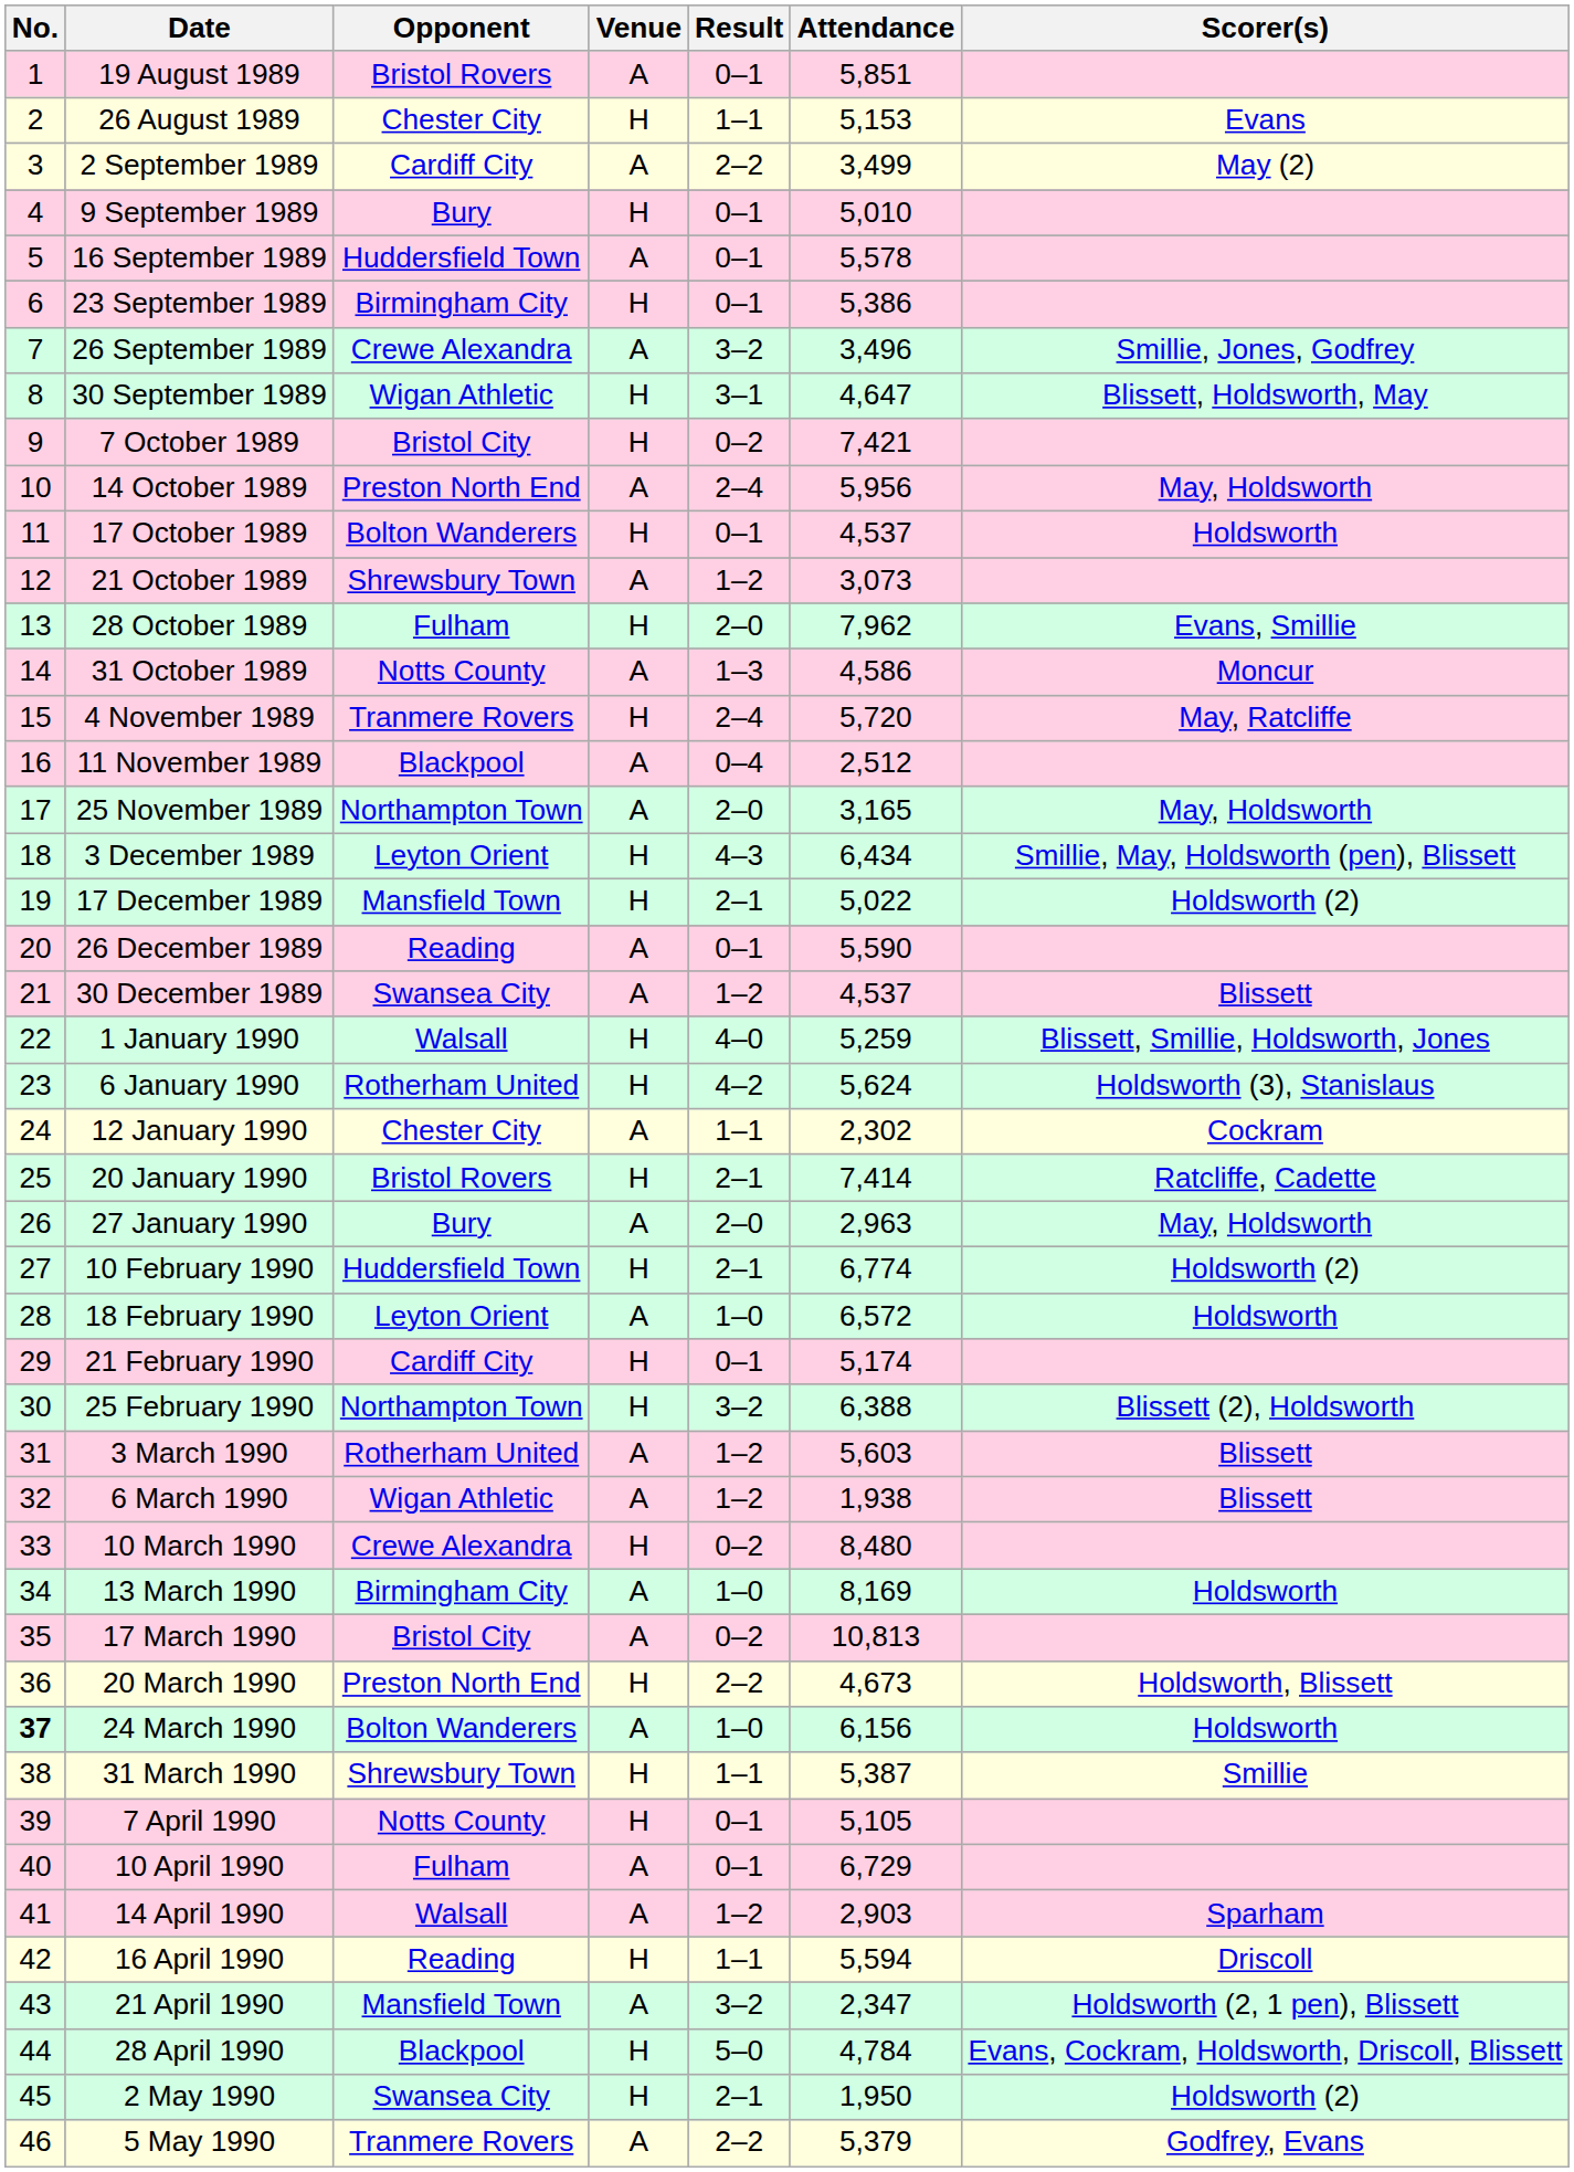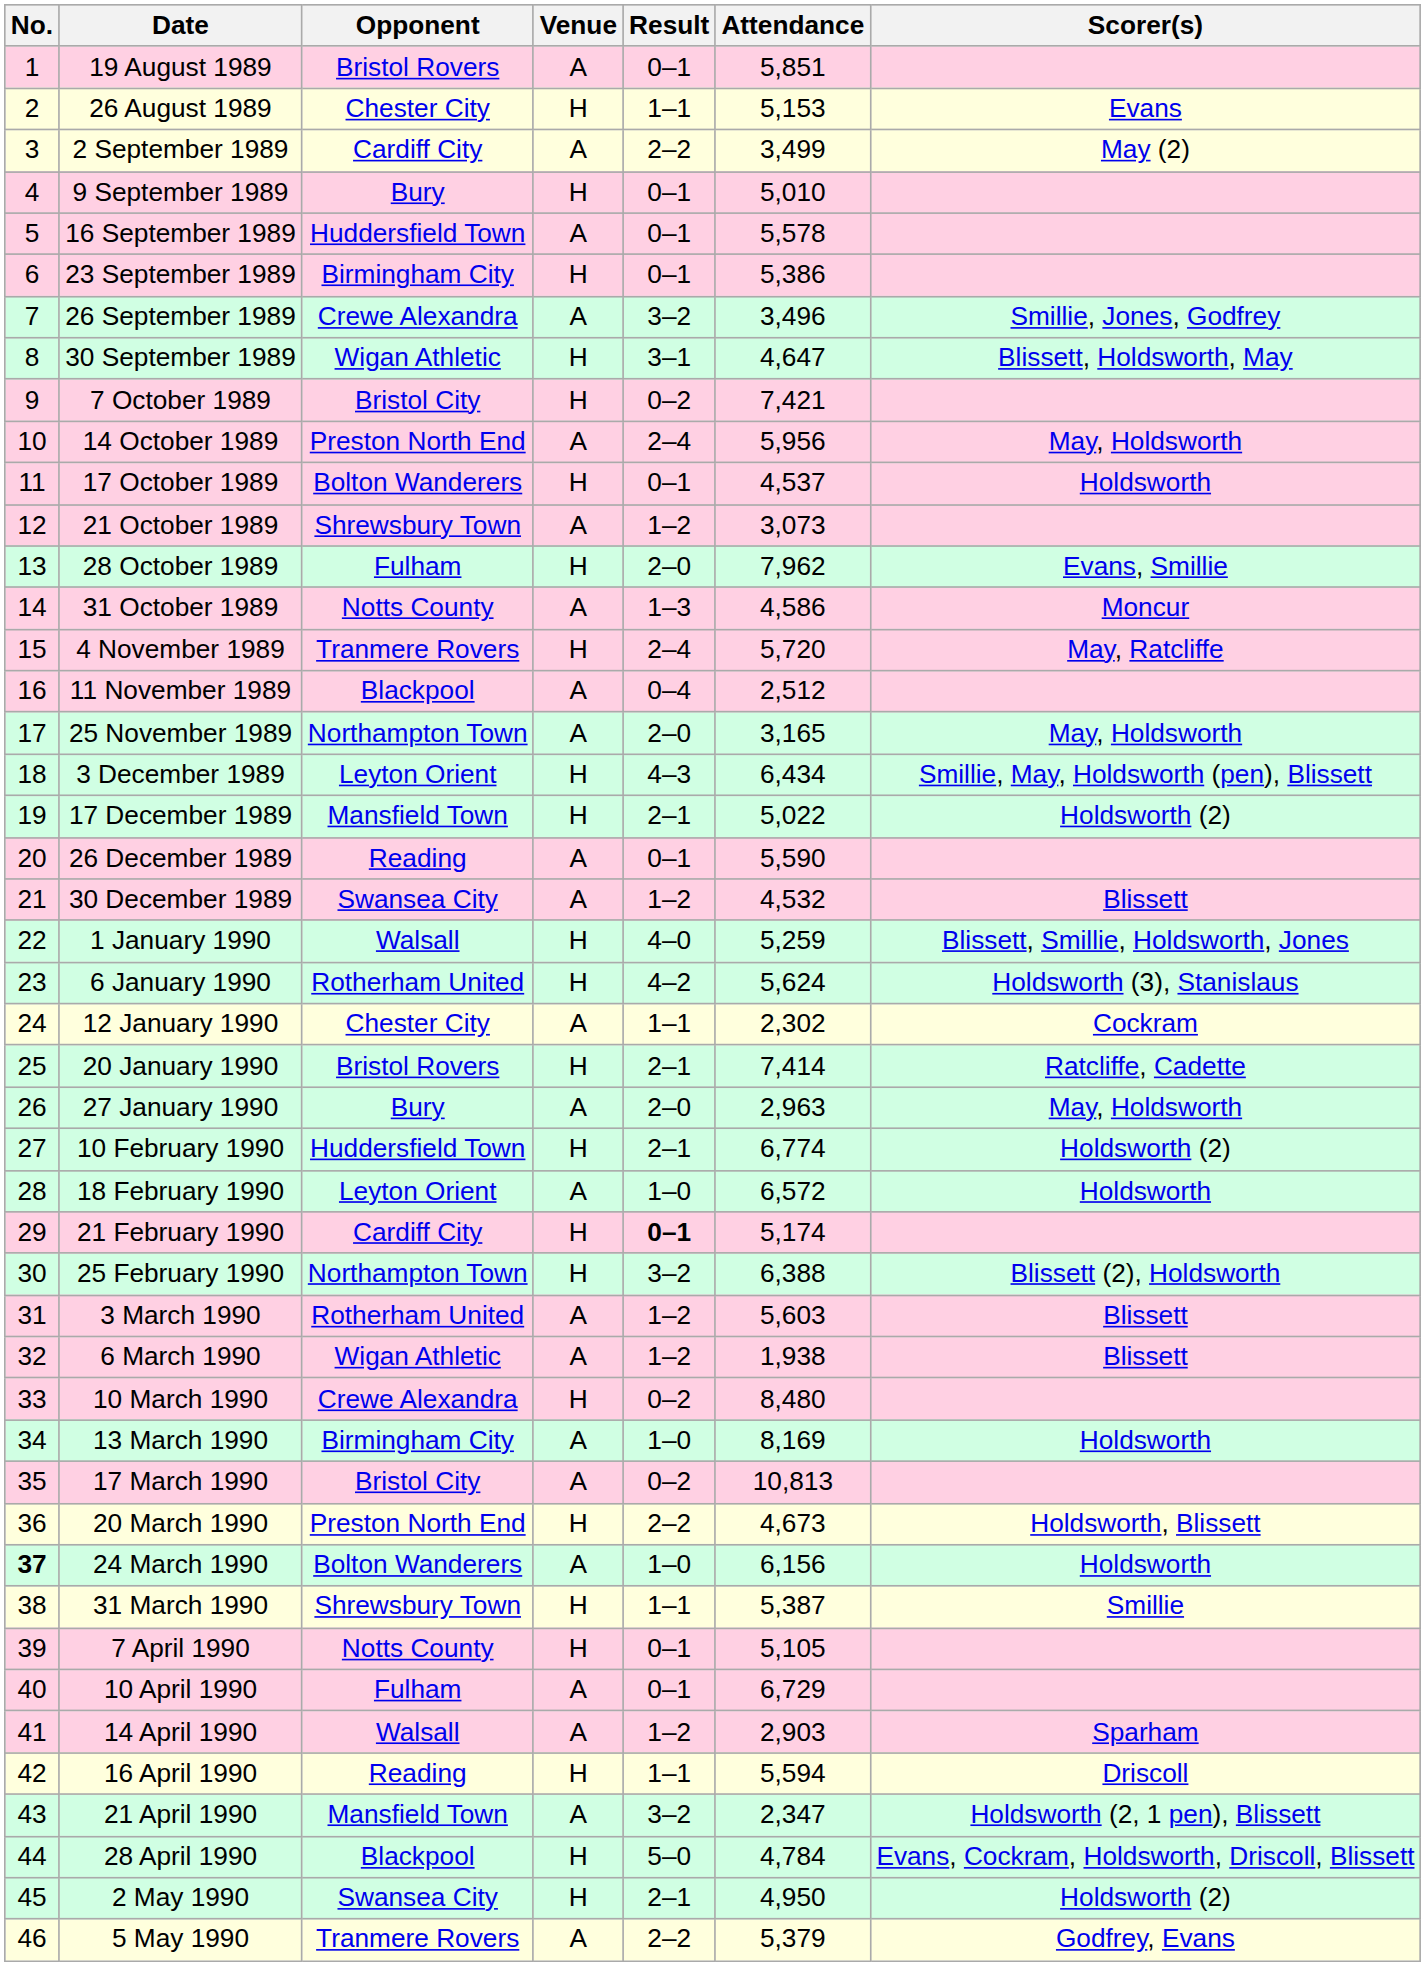 <table class="wikitable sortable" style="text-align:center;">
 <tr>
 <th>No.</th>
 <th>Date</th>
 <th>Opponent</th>
 <th>Venue</th>
 <th>Result</th>
 <th>Attendance</th>
 <th>Scorer(s)</th>
 </tr>
 <tr style="background:#ffd0e3;">
 <td>1</td>
 <td>19 August 1989</td>
 <td><a href='#'>Bristol Rovers</a></td>
 <td>A</td>
 <td>0–1</td>
 <td>5,851</td>
 <td></td>
 </tr>
 <tr style="background:#ffd;">
 <td>2</td>
 <td>26 August 1989</td>
 <td><a href='#'>Chester City</a></td>
 <td>H</td>
 <td>1–1</td>
 <td>5,153</td>
 <td><a href='#'>Evans</a></td>
 </tr>
 <tr style="background:#ffd;">
 <td>3</td>
 <td>2 September 1989</td>
 <td><a href='#'>Cardiff City</a></td>
 <td>A</td>
 <td>2–2</td>
 <td>3,499</td>
 <td><a href='#'>May</a> (2)</td>
 </tr>
 <tr style="background:#ffd0e3;">
 <td>4</td>
 <td>9 September 1989</td>
 <td><a href='#'>Bury</a></td>
 <td>H</td>
 <td>0–1</td>
 <td>5,010</td>
 <td></td>
 </tr>
 <tr style="background:#ffd0e3;">
 <td>5</td>
 <td>16 September 1989</td>
 <td><a href='#'>Huddersfield Town</a></td>
 <td>A</td>
 <td>0–1</td>
 <td>5,578</td>
 <td></td>
 </tr>
 <tr style="background:#ffd0e3;">
 <td>6</td>
 <td>23 September 1989</td>
 <td><a href='#'>Birmingham City</a></td>
 <td>H</td>
 <td>0–1</td>
 <td>5,386</td>
 <td></td>
 </tr>
 <tr style="background:#d0ffe3;">
 <td>7</td>
 <td>26 September 1989</td>
 <td><a href='#'>Crewe Alexandra</a></td>
 <td>A</td>
 <td>3–2</td>
 <td>3,496</td>
 <td><a href='#'>Smillie</a>, <a href='#'>Jones</a>, <a href='#'>Godfrey</a></td>
 </tr>
 <tr style="background:#d0ffe3;">
 <td>8</td>
 <td>30 September 1989</td>
 <td><a href='#'>Wigan Athletic</a></td>
 <td>H</td>
 <td>3–1</td>
 <td>4,647</td>
 <td><a href='#'>Blissett</a>, <a href='#'>Holdsworth</a>, <a href='#'>May</a></td>
 </tr>
 <tr style="background:#ffd0e3;">
 <td>9</td>
 <td>7 October 1989</td>
 <td><a href='#'>Bristol City</a></td>
 <td>H</td>
 <td>0–2</td>
 <td>7,421</td>
 <td></td>
 </tr>
 <tr style="background:#ffd0e3;">
 <td>10</td>
 <td>14 October 1989</td>
 <td><a href='#'>Preston North End</a></td>
 <td>A</td>
 <td>2–4</td>
 <td>5,956</td>
 <td><a href='#'>May</a>, <a href='#'>Holdsworth</a></td>
 </tr>
 <tr style="background:#ffd0e3;">
 <td>11</td>
 <td>17 October 1989</td>
 <td><a href='#'>Bolton Wanderers</a></td>
 <td>H</td>
 <td>0–1</td>
 <td>4,537</td>
 <td><a href='#'>Holdsworth</a></td>
 </tr>
 <tr style="background:#ffd0e3;">
 <td>12</td>
 <td>21 October 1989</td>
 <td><a href='#'>Shrewsbury Town</a></td>
 <td>A</td>
 <td>1–2</td>
 <td>3,073</td>
 <td></td>
 </tr>
 <tr style="background:#d0ffe3;">
 <td>13</td>
 <td>28 October 1989</td>
 <td><a href='#'>Fulham</a></td>
 <td>H</td>
 <td>2–0</td>
 <td>7,962</td>
 <td><a href='#'>Evans</a>, <a href='#'>Smillie</a></td>
 </tr>
 <tr style="background:#ffd0e3;">
 <td>14</td>
 <td>31 October 1989</td>
 <td><a href='#'>Notts County</a></td>
 <td>A</td>
 <td>1–3</td>
 <td>4,586</td>
 <td><a href='#'>Moncur</a></td>
 </tr>
 <tr style="background:#ffd0e3;">
 <td>15</td>
 <td>4 November 1989</td>
 <td><a href='#'>Tranmere Rovers</a></td>
 <td>H</td>
 <td>2–4</td>
 <td>5,720</td>
 <td><a href='#'>May</a>, <a href='#'>Ratcliffe</a></td>
 </tr>
 <tr style="background:#ffd0e3;">
 <td>16</td>
 <td>11 November 1989</td>
 <td><a href='#'>Blackpool</a></td>
 <td>A</td>
 <td>0–4</td>
 <td>2,512</td>
 <td></td>
 </tr>
 <tr style="background:#d0ffe3;">
 <td>17</td>
 <td>25 November 1989</td>
 <td><a href='#'>Northampton Town</a></td>
 <td>A</td>
 <td>2–0</td>
 <td>3,165</td>
 <td><a href='#'>May</a>, <a href='#'>Holdsworth</a></td>
 </tr>
 <tr style="background:#d0ffe3;">
 <td>18</td>
 <td>3 December 1989</td>
 <td><a href='#'>Leyton Orient</a></td>
 <td>H</td>
 <td>4–3</td>
 <td>6,434</td>
 <td><a href='#'>Smillie</a>, <a href='#'>May</a>, <a href='#'>Holdsworth</a> (<a href='#'>pen</a>), <a href='#'>Blissett</a></td>
 </tr>
 <tr style="background:#d0ffe3;">
 <td>19</td>
 <td>17 December 1989</td>
 <td><a href='#'>Mansfield Town</a></td>
 <td>H</td>
 <td>2–1</td>
 <td>5,022</td>
 <td><a href='#'>Holdsworth</a> (2)</td>
 </tr>
 <tr style="background:#ffd0e3;">
 <td>20</td>
 <td>26 December 1989</td>
 <td><a href='#'>Reading</a></td>
 <td>A</td>
 <td>0–1</td>
 <td>5,590</td>
 <td></td>
 </tr>
 <tr style="background:#ffd0e3;">
 <td>21</td>
 <td>30 December 1989</td>
 <td><a href='#'>Swansea City</a></td>
 <td>A</td>
 <td>1–2</td>
-<td>4,537</td>
+<td>4,532</td>
 <td><a href='#'>Blissett</a></td>
 </tr>
 <tr style="background:#d0ffe3;">
 <td>22</td>
 <td>1 January 1990</td>
 <td><a href='#'>Walsall</a></td>
 <td>H</td>
 <td>4–0</td>
 <td>5,259</td>
 <td><a href='#'>Blissett</a>, <a href='#'>Smillie</a>, <a href='#'>Holdsworth</a>, <a href='#'>Jones</a></td>
 </tr>
 <tr style="background:#d0ffe3;">
 <td>23</td>
 <td>6 January 1990</td>
 <td><a href='#'>Rotherham United</a></td>
 <td>H</td>
 <td>4–2</td>
 <td>5,624</td>
 <td><a href='#'>Holdsworth</a> (3), <a href='#'>Stanislaus</a></td>
 </tr>
 <tr style="background:#ffd;">
 <td>24</td>
 <td>12 January 1990</td>
 <td><a href='#'>Chester City</a></td>
 <td>A</td>
 <td>1–1</td>
 <td>2,302</td>
 <td><a href='#'>Cockram</a></td>
 </tr>
 <tr style="background:#d0ffe3;">
 <td>25</td>
 <td>20 January 1990</td>
 <td><a href='#'>Bristol Rovers</a></td>
 <td>H</td>
 <td>2–1</td>
 <td>7,414</td>
 <td><a href='#'>Ratcliffe</a>, <a href='#'>Cadette</a></td>
 </tr>
 <tr style="background:#d0ffe3;">
 <td>26</td>
 <td>27 January 1990</td>
 <td><a href='#'>Bury</a></td>
 <td>A</td>
 <td>2–0</td>
 <td>2,963</td>
 <td><a href='#'>May</a>, <a href='#'>Holdsworth</a></td>
 </tr>
 <tr style="background:#d0ffe3;">
 <td>27</td>
 <td>10 February 1990</td>
 <td><a href='#'>Huddersfield Town</a></td>
 <td>H</td>
 <td>2–1</td>
 <td>6,774</td>
 <td><a href='#'>Holdsworth</a> (2)</td>
 </tr>
 <tr style="background:#d0ffe3;">
 <td>28</td>
 <td>18 February 1990</td>
 <td><a href='#'>Leyton Orient</a></td>
 <td>A</td>
 <td>1–0</td>
 <td>6,572</td>
 <td><a href='#'>Holdsworth</a></td>
 </tr>
 <tr style="background:#ffd0e3;">
 <td>29</td>
 <td>21 February 1990</td>
 <td><a href='#'>Cardiff City</a></td>
 <td>H</td>
-<td>0–1</td>
+<td><strong>0–1</strong></td>
 <td>5,174</td>
 <td></td>
 </tr>
 <tr style="background:#d0ffe3;">
 <td>30</td>
 <td>25 February 1990</td>
 <td><a href='#'>Northampton Town</a></td>
 <td>H</td>
 <td>3–2</td>
 <td>6,388</td>
 <td><a href='#'>Blissett</a> (2), <a href='#'>Holdsworth</a></td>
 </tr>
 <tr style="background:#ffd0e3;">
 <td>31</td>
 <td>3 March 1990</td>
 <td><a href='#'>Rotherham United</a></td>
 <td>A</td>
 <td>1–2</td>
 <td>5,603</td>
 <td><a href='#'>Blissett</a></td>
 </tr>
 <tr style="background:#ffd0e3;">
 <td>32</td>
 <td>6 March 1990</td>
 <td><a href='#'>Wigan Athletic</a></td>
 <td>A</td>
 <td>1–2</td>
 <td>1,938</td>
 <td><a href='#'>Blissett</a></td>
 </tr>
 <tr style="background:#ffd0e3;">
 <td>33</td>
 <td>10 March 1990</td>
 <td><a href='#'>Crewe Alexandra</a></td>
 <td>H</td>
 <td>0–2</td>
 <td>8,480</td>
 <td></td>
 </tr>
 <tr style="background:#d0ffe3;">
 <td>34</td>
 <td>13 March 1990</td>
 <td><a href='#'>Birmingham City</a></td>
 <td>A</td>
 <td>1–0</td>
 <td>8,169</td>
 <td><a href='#'>Holdsworth</a></td>
 </tr>
 <tr style="background:#ffd0e3;">
 <td>35</td>
 <td>17 March 1990</td>
 <td><a href='#'>Bristol City</a></td>
 <td>A</td>
 <td>0–2</td>
 <td>10,813</td>
 <td></td>
 </tr>
 <tr style="background:#ffd;">
 <td>36</td>
 <td>20 March 1990</td>
 <td><a href='#'>Preston North End</a></td>
 <td>H</td>
 <td>2–2</td>
 <td>4,673</td>
 <td><a href='#'>Holdsworth</a>, <a href='#'>Blissett</a></td>
 </tr>
 <tr style="background:#d0ffe3;">
 <td><strong>37</strong></td>
 <td>24 March 1990</td>
 <td><a href='#'>Bolton Wanderers</a></td>
 <td>A</td>
 <td>1–0</td>
 <td>6,156</td>
 <td><a href='#'>Holdsworth</a></td>
 </tr>
 <tr style="background:#ffd;">
 <td>38</td>
 <td>31 March 1990</td>
 <td><a href='#'>Shrewsbury Town</a></td>
 <td>H</td>
 <td>1–1</td>
 <td>5,387</td>
 <td><a href='#'>Smillie</a></td>
 </tr>
 <tr style="background:#ffd0e3;">
 <td>39</td>
 <td>7 April 1990</td>
 <td><a href='#'>Notts County</a></td>
 <td>H</td>
 <td>0–1</td>
 <td>5,105</td>
 <td></td>
 </tr>
 <tr style="background:#ffd0e3;">
 <td>40</td>
 <td>10 April 1990</td>
 <td><a href='#'>Fulham</a></td>
 <td>A</td>
 <td>0–1</td>
 <td>6,729</td>
 <td></td>
 </tr>
 <tr style="background:#ffd0e3;">
 <td>41</td>
 <td>14 April 1990</td>
 <td><a href='#'>Walsall</a></td>
 <td>A</td>
 <td>1–2</td>
 <td>2,903</td>
 <td><a href='#'>Sparham</a></td>
 </tr>
 <tr style="background:#ffd;">
 <td>42</td>
 <td>16 April 1990</td>
 <td><a href='#'>Reading</a></td>
 <td>H</td>
 <td>1–1</td>
 <td>5,594</td>
 <td><a href='#'>Driscoll</a></td>
 </tr>
 <tr style="background:#d0ffe3;">
 <td>43</td>
 <td>21 April 1990</td>
 <td><a href='#'>Mansfield Town</a></td>
 <td>A</td>
 <td>3–2</td>
 <td>2,347</td>
 <td><a href='#'>Holdsworth</a> (2, 1 <a href='#'>pen</a>), <a href='#'>Blissett</a></td>
 </tr>
 <tr style="background:#d0ffe3;">
 <td>44</td>
 <td>28 April 1990</td>
 <td><a href='#'>Blackpool</a></td>
 <td>H</td>
 <td>5–0</td>
 <td>4,784</td>
 <td><a href='#'>Evans</a>, <a href='#'>Cockram</a>, <a href='#'>Holdsworth</a>, <a href='#'>Driscoll</a>, <a href='#'>Blissett</a></td>
 </tr>
 <tr style="background:#d0ffe3;">
 <td>45</td>
 <td>2 May 1990</td>
 <td><a href='#'>Swansea City</a></td>
 <td>H</td>
 <td>2–1</td>
-<td>1,950</td>
+<td>4,950</td>
 <td><a href='#'>Holdsworth</a> (2)</td>
 </tr>
 <tr style="background:#ffd;">
 <td>46</td>
 <td>5 May 1990</td>
 <td><a href='#'>Tranmere Rovers</a></td>
 <td>A</td>
 <td>2–2</td>
 <td>5,379</td>
 <td><a href='#'>Godfrey</a>, <a href='#'>Evans</a></td>
 </tr>
 </table>
